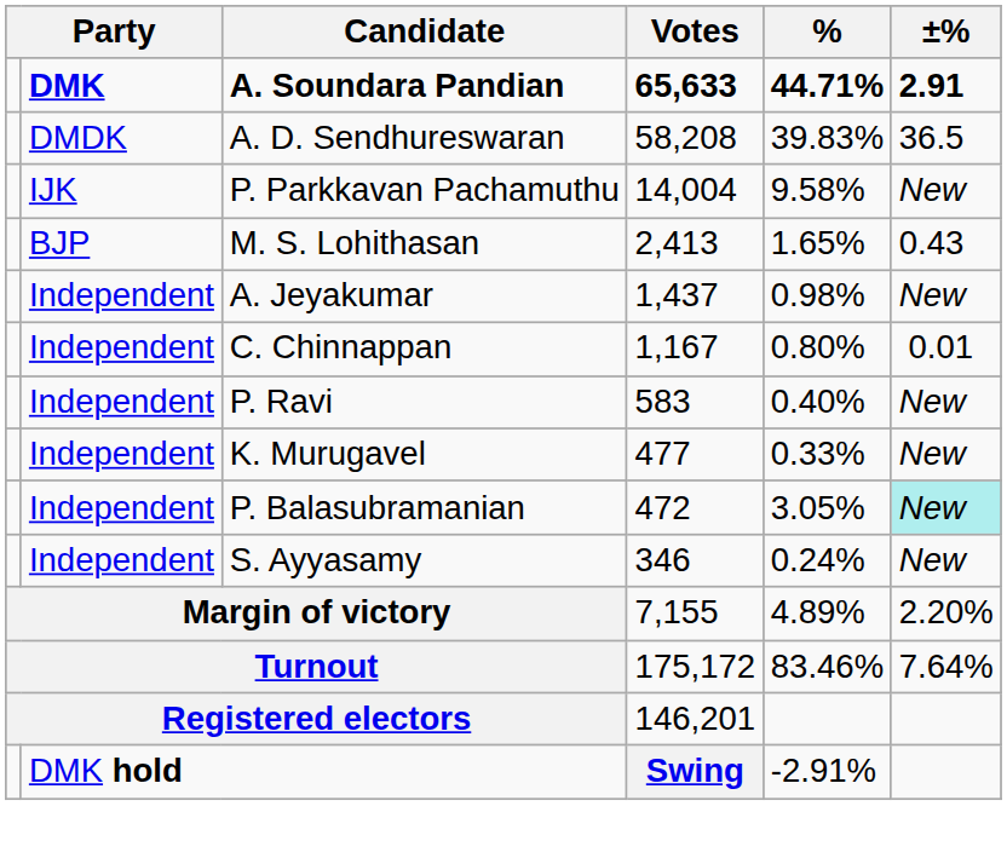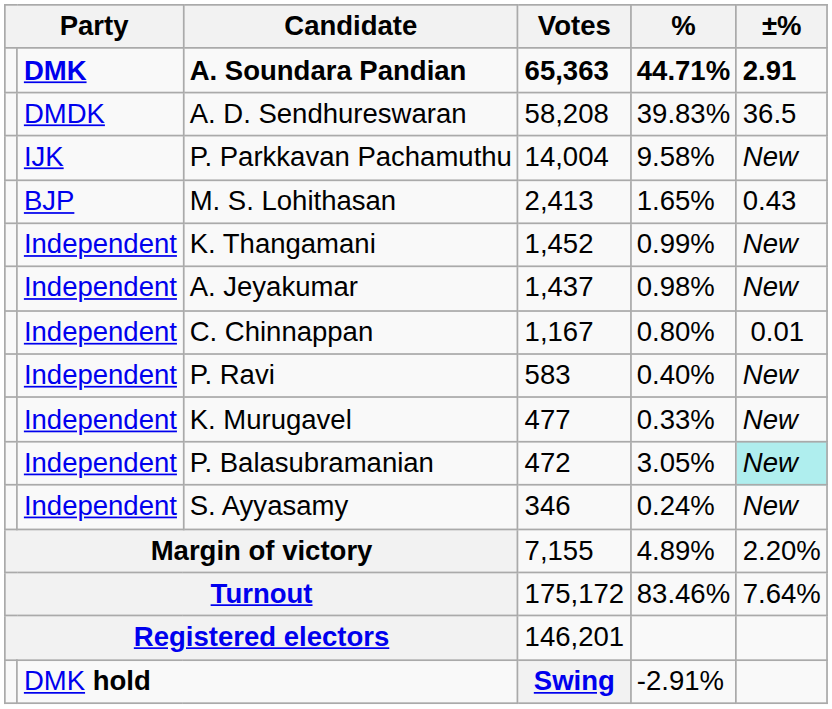 <table class="wikitable">
 <tr>
 <th colspan="2">Party</th>
 <th>Candidate</th>
 <th>Votes</th>
 <th>%</th>
 <th>±%</th>
 </tr>
 <tr>
 <td></td>
 <td><strong><a href='#'>DMK</a></strong></td>
 <td><strong>A. Soundara Pandian</strong></td>
-<td><strong>65,633</strong></td>
+<td><strong>65,363</strong></td>
 <td><strong>44.71%</strong></td>
 <td><strong>2.91</strong></td>
 </tr>
 <tr>
 <td></td>
 <td><a href='#'>DMDK</a></td>
 <td>A. D. Sendhureswaran</td>
 <td>58,208</td>
 <td>39.83%</td>
 <td>36.5</td>
 </tr>
 <tr>
 <td></td>
 <td><a href='#'>IJK</a></td>
 <td>P. Parkkavan Pachamuthu</td>
 <td>14,004</td>
 <td>9.58%</td>
 <td><em>New</em></td>
 </tr>
 <tr>
 <td></td>
 <td><a href='#'>BJP</a></td>
 <td>M. S. Lohithasan</td>
 <td>2,413</td>
 <td>1.65%</td>
 <td>0.43</td>
+</tr>
+<tr>
+<td></td>
+<td><a href='#'>Independent</a></td>
+<td>K. Thangamani</td>
+<td>1,452</td>
+<td>0.99%</td>
+<td><em>New</em></td>
 </tr>
 <tr>
 <td></td>
 <td><a href='#'>Independent</a></td>
 <td>A. Jeyakumar</td>
 <td>1,437</td>
 <td>0.98%</td>
 <td><em>New</em></td>
 </tr>
 <tr>
 <td></td>
 <td><a href='#'>Independent</a></td>
 <td>C. Chinnappan</td>
 <td>1,167</td>
 <td>0.80%</td>
 <td> 0.01</td>
 </tr>
 <tr>
 <td></td>
 <td><a href='#'>Independent</a></td>
 <td>P. Ravi</td>
 <td>583</td>
 <td>0.40%</td>
 <td><em>New</em></td>
 </tr>
 <tr>
 <td></td>
 <td><a href='#'>Independent</a></td>
 <td>K. Murugavel</td>
 <td>477</td>
 <td>0.33%</td>
 <td><em>New</em></td>
 </tr>
 <tr>
 <td></td>
 <td><a href='#'>Independent</a></td>
 <td>P. Balasubramanian</td>
 <td>472</td>
 <td>3.05%</td>
 <td style="background: paleturquoise;"><em>New</em></td>
 </tr>
 <tr>
 <td></td>
 <td><a href='#'>Independent</a></td>
 <td>S. Ayyasamy</td>
 <td>346</td>
 <td>0.24%</td>
 <td><em>New</em></td>
 </tr>
 <tr>
 <th colspan="3">Margin of victory</th>
 <td>7,155</td>
 <td>4.89%</td>
 <td>2.20%</td>
 </tr>
 <tr>
 <th colspan="3"><a href='#'>Turnout</a></th>
 <td>175,172</td>
 <td>83.46%</td>
 <td>7.64%</td>
 </tr>
 <tr>
 <th colspan="3"><a href='#'>Registered electors</a></th>
 <td>146,201</td>
 <td></td>
 <td></td>
 </tr>
 <tr>
 <td></td>
 <td colspan="2"><a href='#'>DMK</a> <strong>hold</strong></td>
 <th><a href='#'>Swing</a></th>
 <td>-2.91%</td>
 <td></td>
 </tr>
 </table>
